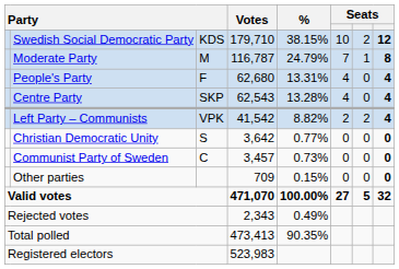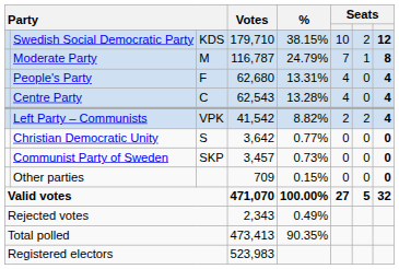 <table class="wikitable" border="1" style="text-align:right;">
 <tr>
 <th style="text-align:left;" valign=bottom rowspan=2 colspan=3>Party</th>
 <th align=center valign=bottom rowspan=2 width="50">Votes</th>
 <th align=center valign=bottom rowspan=2 width="50">%</th>
 <th colspan=3>Seats</th>
 </tr>
 <tr>
 <th align=center valign=bottom width="20"><small></small></th>
 <th align=center valign=bottom width="20"><small><a href='#'></a></small></th>
 <th align=center valign=bottom width="20"><small></small></th>
 </tr>
 <tr style="background:#CEE0F2;">
 <td></td>
 <td align=left style="white-space: nowrap;"><a href='#'>Swedish Social Democratic Party</a></td>
 <td align=left>KDS</td>
 <td>179,710</td>
 <td>38.15%</td>
 <td>10</td>
 <td>2</td>
 <td><strong>12</strong></td>
 </tr>
 <tr style="background:#CEE0F2;">
 <td></td>
 <td align=left><a href='#'>Moderate Party</a></td>
 <td align=left>M</td>
 <td>116,787</td>
 <td>24.79%</td>
 <td>7</td>
 <td>1</td>
 <td><strong>8</strong></td>
 </tr>
 <tr style="background:#CEE0F2;">
 <td></td>
 <td align=left><a href='#'>People's Party</a></td>
 <td align=left>F</td>
 <td>62,680</td>
 <td>13.31%</td>
 <td>4</td>
 <td>0</td>
 <td><strong>4</strong></td>
 </tr>
 <tr style="background:#CEE0F2;">
 <td></td>
 <td align=left><a href='#'>Centre Party</a></td>
-<td align=left>SKP</td>
+<td align=left>C</td>
 <td>62,543</td>
 <td>13.28%</td>
 <td>4</td>
 <td>0</td>
 <td><strong>4</strong></td>
 </tr>
 <tr style="background:#CEE0F2; border-top:3px solid darkgray;">
 <td></td>
 <td align=left><a href='#'>Left Party – Communists</a></td>
 <td align=left>VPK</td>
 <td>41,542</td>
 <td>8.82%</td>
 <td>2</td>
 <td>2</td>
 <td><strong>4</strong></td>
 </tr>
 <tr>
 <td></td>
 <td align=left><a href='#'>Christian Democratic Unity</a></td>
 <td align=left>S</td>
 <td>3,642</td>
 <td>0.77%</td>
 <td>0</td>
 <td>0</td>
 <td><strong>0</strong></td>
 </tr>
 <tr>
 <td></td>
 <td align=left><a href='#'>Communist Party of Sweden</a></td>
-<td align=left>C</td>
+<td align=left>SKP</td>
 <td>3,457</td>
 <td>0.73%</td>
 <td>0</td>
 <td>0</td>
 <td><strong>0</strong></td>
 </tr>
 <tr>
 <td></td>
 <td align=left>Other parties</td>
 <td></td>
 <td>709</td>
 <td>0.15%</td>
 <td>0</td>
 <td>0</td>
 <td><strong>0</strong></td>
 </tr>
 <tr style="font-weight:bold">
 <td align=left colspan=3>Valid votes</td>
 <td>471,070</td>
 <td>100.00%</td>
 <td>27</td>
 <td>5</td>
 <td>32</td>
 </tr>
 <tr>
 <td align=left colspan=3>Rejected votes</td>
 <td>2,343</td>
 <td>0.49%</td>
 <td></td>
 <td></td>
 <td></td>
 </tr>
 <tr>
 <td align=left colspan=3>Total polled</td>
 <td>473,413</td>
 <td>90.35%</td>
 <td></td>
 <td></td>
 <td></td>
 </tr>
 <tr>
 <td align=left colspan=3>Registered electors</td>
 <td>523,983</td>
 <td></td>
 <td></td>
 <td></td>
 <td></td>
 </tr>
 </table>
